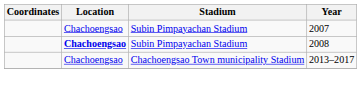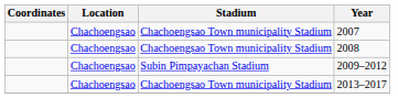 <table class="wikitable sortable">
 <tr>
 <th>Coordinates</th>
 <th>Location</th>
 <th>Stadium</th>
 <th>Year</th>
 </tr>
 <tr>
 <td></td>
 <td><a href='#'>Chachoengsao</a></td>
-<td><a href='#'>Subin Pimpayachan Stadium</a></td>
+<td><a href='#'>Chachoengsao Town municipality Stadium</a></td>
 <td>2007</td>
 </tr>
 <tr>
 <td></td>
-<td><strong><a href='#'>Chachoengsao</a></strong></td>
+<td><a href='#'>Chachoengsao</a></td>
+<td><a href='#'>Chachoengsao Town municipality Stadium</a></td>
+<td>2008</td>
+</tr>
+<tr>
+<td></td>
+<td><a href='#'>Chachoengsao</a></td>
 <td><a href='#'>Subin Pimpayachan Stadium</a></td>
-<td>2008</td>
+<td>2009–2012</td>
 </tr>
 <tr>
 <td></td>
 <td><a href='#'>Chachoengsao</a></td>
 <td><a href='#'>Chachoengsao Town municipality Stadium</a></td>
 <td>2013–2017</td>
 </tr>
 <tr>
 </tr>
 </table>
